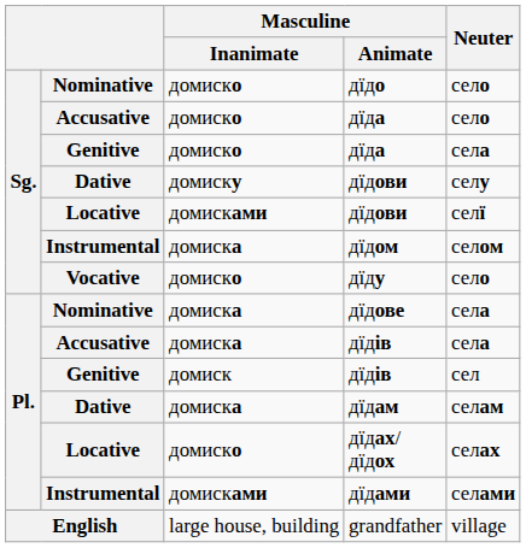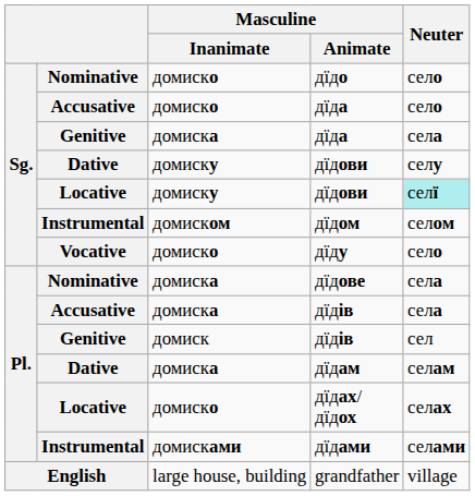 <table class=wikitable>
 <tr>
 <th colspan="2" rowspan="2"></th>
 <th colspan="2">Masculine</th>
 <th rowspan="2">Neuter</th>
 </tr>
 <tr>
 <th>Inanimate</th>
 <th>Animate</th>
 </tr>
 <tr>
 <th rowspan="7">Sg.</th>
 <th>Nominative</th>
 <td>домиск<strong>о</strong></td>
 <td>дїд<strong>о</strong></td>
 <td>сел<strong>о</strong></td>
 </tr>
 <tr>
 <th>Accusative</th>
 <td>домиск<strong>о</strong></td>
 <td>дїд<strong>а</strong></td>
 <td>сел<strong>о</strong></td>
 </tr>
 <tr>
 <th>Genitive</th>
-<td>домиск<strong>о</strong></td>
+<td>домиск<strong>а</strong></td>
 <td>дїд<strong>а</strong></td>
 <td>сел<strong>а</strong></td>
 </tr>
 <tr>
 <th>Dative</th>
 <td>домиск<strong>у</strong></td>
 <td>дїд<strong>ови</strong></td>
 <td>сел<strong>у</strong></td>
 </tr>
 <tr>
 <th>Locative</th>
-<td>домиск<strong>ами</strong></td>
+<td>домиск<strong>у</strong></td>
 <td>дїд<strong>ови</strong></td>
-<td>сел<strong>ї</strong></td>
+<td style="background: paleturquoise;">сел<strong>ї</strong></td>
 </tr>
 <tr>
 <th>Instrumental</th>
-<td>домиск<strong>а</strong></td>
+<td>домиск<strong>ом</strong></td>
 <td>дїд<strong>ом</strong></td>
 <td>сел<strong>ом</strong></td>
 </tr>
 <tr>
 <th>Vocative</th>
 <td>домиск<strong>о</strong></td>
 <td>дїд<strong>у</strong></td>
 <td>сел<strong>о</strong></td>
 </tr>
 <tr>
 <th rowspan="6">Pl.</th>
 <th>Nominative</th>
 <td>домиск<strong>а</strong></td>
 <td>дїд<strong>ове</strong></td>
 <td>сел<strong>а</strong></td>
 </tr>
 <tr>
 <th>Accusative</th>
 <td>домиск<strong>а</strong></td>
 <td>дїд<strong>ів</strong></td>
 <td>сел<strong>а</strong></td>
 </tr>
 <tr>
 <th>Genitive</th>
 <td>домиск</td>
 <td>дїд<strong>ів</strong></td>
 <td>сел</td>
 </tr>
 <tr>
 <th>Dative</th>
 <td>домиск<strong>а</strong></td>
 <td>дїд<strong>ам</strong></td>
 <td>сел<strong>ам</strong></td>
 </tr>
 <tr>
 <th>Locative</th>
 <td>домиск<strong>о</strong></td>
 <td>дїд<strong>ах</strong>/<br>дїд<strong>ох</strong></td>
 <td>сел<strong>ах</strong></td>
 </tr>
 <tr>
 <th>Instrumental</th>
 <td>домиск<strong>ами</strong></td>
 <td>дїд<strong>ами</strong></td>
 <td>сел<strong>ами</strong></td>
 </tr>
 <tr>
 <th colspan="2">English</th>
 <td>large house, building</td>
 <td>grandfather</td>
 <td>village</td>
 </tr>
 </table>
